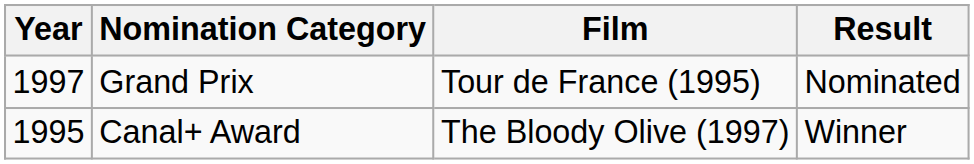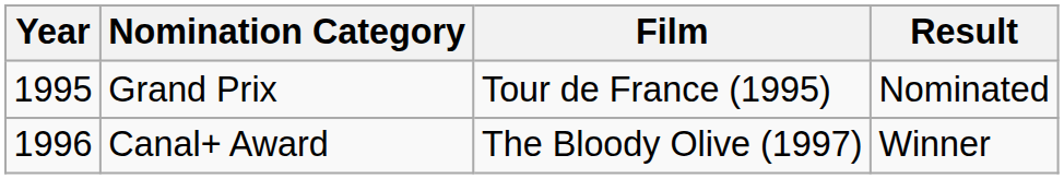 <table class="wikitable">
 <tr>
 <th>Year</th>
 <th>Nomination Category</th>
 <th>Film</th>
 <th>Result</th>
 </tr>
 <tr>
-<td>1997</td>
+<td>1995</td>
 <td>Grand Prix</td>
 <td>Tour de France (1995)</td>
 <td>Nominated</td>
 </tr>
 <tr>
-<td>1995</td>
+<td>1996</td>
 <td>Canal+ Award</td>
 <td>The Bloody Olive (1997)</td>
 <td>Winner</td>
 </tr>
 </table>
